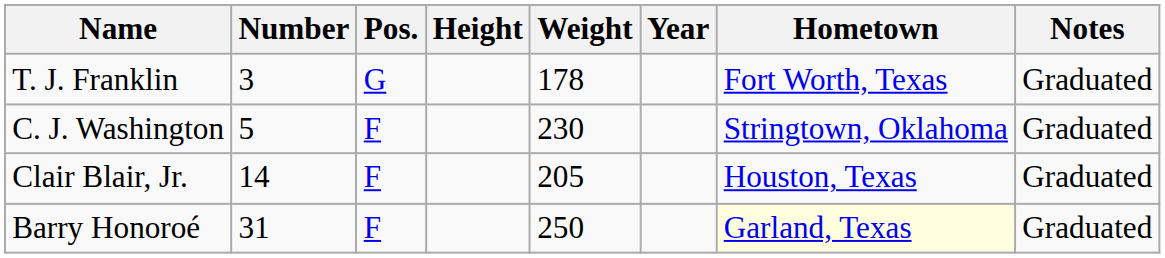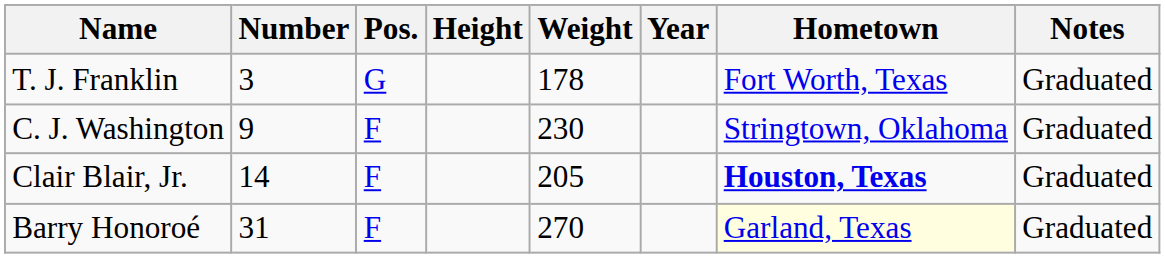 <table class="wikitable sortable" border="1">
 <tr>
 <th>Name</th>
 <th>Number</th>
 <th>Pos.</th>
 <th>Height</th>
 <th>Weight</th>
 <th>Year</th>
 <th>Hometown</th>
 <th class="unsortable">Notes</th>
 </tr>
 <tr>
 <td>T. J. Franklin</td>
 <td>3</td>
 <td><a href='#'>G</a></td>
 <td></td>
 <td>178</td>
 <td></td>
 <td><a href='#'>Fort Worth, Texas</a></td>
 <td>Graduated</td>
 </tr>
 <tr>
 <td>C. J. Washington</td>
-<td>5</td>
+<td>9</td>
 <td><a href='#'>F</a></td>
 <td></td>
 <td>230</td>
 <td></td>
 <td><a href='#'>Stringtown, Oklahoma</a></td>
 <td>Graduated</td>
 </tr>
 <tr>
 <td>Clair Blair, Jr.</td>
 <td>14</td>
 <td><a href='#'>F</a></td>
 <td></td>
 <td>205</td>
 <td></td>
-<td><a href='#'>Houston, Texas</a></td>
+<td><strong><a href='#'>Houston, Texas</a></strong></td>
 <td>Graduated</td>
 </tr>
 <tr>
 <td>Barry Honoroé</td>
 <td>31</td>
 <td><a href='#'>F</a></td>
 <td></td>
-<td>250</td>
+<td>270</td>
 <td></td>
 <td style="background: lightyellow;"><a href='#'>Garland, Texas</a></td>
 <td>Graduated</td>
 </tr>
 </table>
